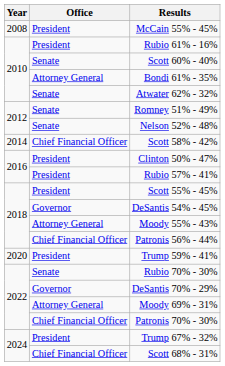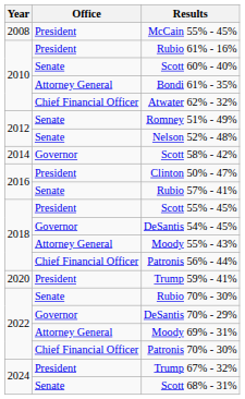 <table class=wikitable>
 <tr>
 <th>Year</th>
 <th>Office</th>
 <th>Results</th>
 </tr>
 <tr>
 <td>2008</td>
 <td><a href='#'>President</a></td>
 <td align="right" ><a href='#'>McCain</a> 55% - 45%</td>
 </tr>
 <tr>
 <td rowspan=4>2010</td>
 <td><a href='#'>President</a></td>
 <td align="right" ><a href='#'>Rubio</a> 61% - 16%</td>
 </tr>
 <tr>
 <td><a href='#'>Senate</a></td>
 <td align="right" ><a href='#'>Scott</a> 60% - 40%</td>
 </tr>
 <tr>
 <td><a href='#'>Attorney General</a></td>
 <td align="right" ><a href='#'>Bondi</a> 61% - 35%</td>
 </tr>
 <tr>
-<td><a href='#'>Senate</a></td>
+<td><a href='#'>Chief Financial Officer</a></td>
 <td align="right" ><a href='#'>Atwater</a> 62% - 32%</td>
 </tr>
 <tr>
 <td rowspan=2>2012</td>
 <td><a href='#'>Senate</a></td>
 <td align="right" ><a href='#'>Romney</a> 51% - 49%</td>
 </tr>
 <tr>
 <td><a href='#'>Senate</a></td>
 <td align="right" ><a href='#'>Nelson</a> 52% - 48%</td>
 </tr>
 <tr>
 <td>2014</td>
-<td><a href='#'>Chief Financial Officer</a></td>
+<td><a href='#'>Governor</a></td>
 <td align="right" ><a href='#'>Scott</a> 58% - 42%</td>
 </tr>
 <tr>
 <td rowspan=2>2016</td>
 <td><a href='#'>President</a></td>
 <td align="right" ><a href='#'>Clinton</a> 50% - 47%</td>
 </tr>
 <tr>
-<td><a href='#'>President</a></td>
+<td><a href='#'>Senate</a></td>
 <td align="right" ><a href='#'>Rubio</a> 57% - 41%</td>
 </tr>
 <tr>
 <td rowspan=4>2018</td>
 <td><a href='#'>President</a></td>
 <td align="right" ><a href='#'>Scott</a> 55% - 45%</td>
 </tr>
 <tr>
 <td><a href='#'>Governor</a></td>
 <td align="right" ><a href='#'>DeSantis</a> 54% - 45%</td>
 </tr>
 <tr>
 <td><a href='#'>Attorney General</a></td>
 <td align="right" ><a href='#'>Moody</a> 55% - 43%</td>
 </tr>
 <tr>
 <td><a href='#'>Chief Financial Officer</a></td>
 <td align="right" ><a href='#'>Patronis</a> 56% - 44%</td>
 </tr>
 <tr>
 <td>2020</td>
 <td><a href='#'>President</a></td>
 <td align="right" ><a href='#'>Trump</a> 59% - 41%</td>
 </tr>
 <tr>
 <td rowspan=4>2022</td>
 <td><a href='#'>Senate</a></td>
 <td align="right" ><a href='#'>Rubio</a> 70% - 30%</td>
 </tr>
 <tr>
 <td><a href='#'>Governor</a></td>
 <td align="right" ><a href='#'>DeSantis</a> 70% - 29%</td>
 </tr>
 <tr>
 <td><a href='#'>Attorney General</a></td>
 <td align="right" ><a href='#'>Moody</a> 69% - 31%</td>
 </tr>
 <tr>
 <td><a href='#'>Chief Financial Officer</a></td>
 <td align="right" ><a href='#'>Patronis</a> 70% - 30%</td>
 </tr>
 <tr>
 <td rowspan=2>2024</td>
 <td><a href='#'>President</a></td>
 <td align="right" ><a href='#'>Trump</a> 67% - 32%</td>
 </tr>
 <tr>
-<td><a href='#'>Chief Financial Officer</a></td>
+<td><a href='#'>Senate</a></td>
 <td align="right" ><a href='#'>Scott</a> 68% - 31%</td>
 </tr>
 </table>
